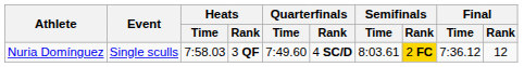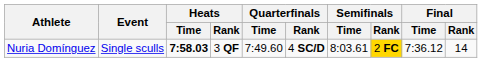 <table class="wikitable" style="font-size:90%">
 <tr>
 <th rowspan="2">Athlete</th>
 <th rowspan="2">Event</th>
 <th colspan="2">Heats</th>
 <th colspan="2">Quarterfinals</th>
 <th colspan="2">Semifinals</th>
 <th colspan="2">Final</th>
 </tr>
 <tr style="font-size:95%">
 <th>Time</th>
 <th>Rank</th>
 <th>Time</th>
 <th>Rank</th>
 <th>Time</th>
 <th>Rank</th>
 <th>Time</th>
 <th>Rank</th>
 </tr>
 <tr align=center>
 <td align=left><a href='#'>Nuria Domínguez</a></td>
 <td align=left><a href='#'>Single sculls</a></td>
-<td>7:58.03</td>
+<td><strong>7:58.03</strong></td>
 <td>3 <strong>QF</strong></td>
 <td>7:49.60</td>
 <td>4 <strong>SC/D</strong></td>
 <td>8:03.61</td>
 <td style="background: gold;">2 <strong>FC</strong></td>
 <td>7:36.12</td>
-<td>12</td>
+<td>14</td>
 </tr>
 </table>
